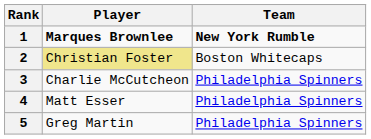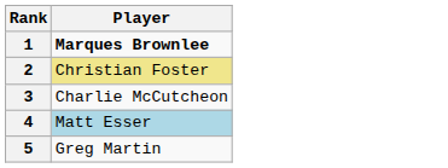 <table class="wikitable sortable">
 <tr>
 <th>Rank</th>
 <th>Player</th>
-<th>Team</th>
 </tr>
 <tr>
 <th>1</th>
 <td data-sort-value="Brownlee, Marques"><strong>Marques Brownlee</strong></td>
-<td><strong>New York Rumble</strong></td>
 </tr>
 <tr>
 <th>2</th>
 <td data-sort-value="Foster, Christian" style="background: khaki;">Christian Foster</td>
-<td>Boston Whitecaps</td>
 </tr>
 <tr>
 <th>3</th>
 <td data-sort-value="McCutcheon, Charlie">Charlie McCutcheon</td>
-<td><a href='#'>Philadelphia Spinners</a></td>
 </tr>
 <tr>
 <th>4</th>
-<td data-sort-value="Esser, Matt">Matt Esser</td>
-<td><a href='#'>Philadelphia Spinners</a></td>
+<td data-sort-value="Esser, Matt" style="background: lightblue;">Matt Esser</td>
 </tr>
 <tr>
 <th>5</th>
 <td data-sort-value="Martin, Greg">Greg Martin</td>
-<td><a href='#'>Philadelphia Spinners</a></td>
 </tr>
 </table>
